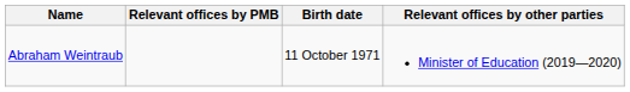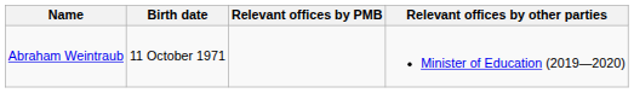 <table class="wikitable">
 <tr>
 <th>Name</th>
+<th>Birth date</th>
 <th>Relevant offices by PMB</th>
-<th>Birth date</th>
 <th>Relevant offices by other parties</th>
 </tr>
 <tr>
 <td><a href='#'>Abraham Weintraub</a></td>
+<td>11 October 1971</td>
 <td></td>
-<td>11 October 1971</td>
 <td><br><ul><li><a href='#'>Minister of Education</a> (2019—2020)</li></ul></td>
 </tr>
 </table>
